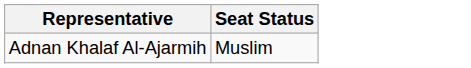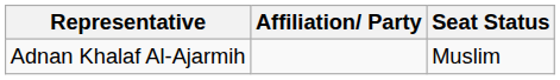 <table class="wikitable">
 <tr>
 <th>Representative</th>
+<th>Affiliation/ Party</th>
 <th>Seat Status</th>
 </tr>
 <tr>
 <td>Adnan Khalaf Al-Ajarmih</td>
+<td></td>
 <td>Muslim</td>
 </tr>
 </table>
